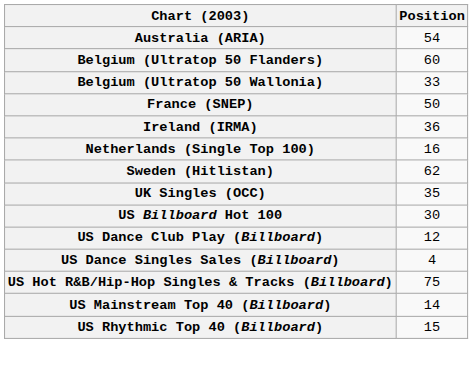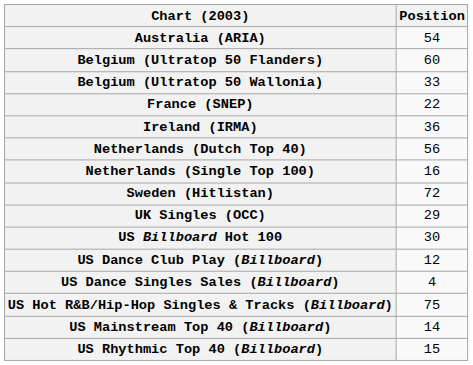 <table class="wikitable sortable plainrowheaders" style="text-align:center">
 <tr>
 <th scope="col">Chart (2003)</th>
 <th scope="col">Position</th>
 </tr>
 <tr>
 <th scope="row">Australia (ARIA)</th>
 <td>54</td>
 </tr>
 <tr>
 <th scope="row">Belgium (Ultratop 50 Flanders)</th>
 <td>60</td>
 </tr>
 <tr>
 <th scope="row">Belgium (Ultratop 50 Wallonia)</th>
 <td>33</td>
 </tr>
 <tr>
 <th scope="row">France (SNEP)</th>
-<td>50</td>
+<td>22</td>
 </tr>
 <tr>
 <th scope="row">Ireland (IRMA)</th>
 <td>36</td>
+</tr>
+<tr>
+<th scope="row">Netherlands (Dutch Top 40)</th>
+<td>56</td>
 </tr>
 <tr>
 <th scope="row">Netherlands (Single Top 100)</th>
 <td>16</td>
 </tr>
 <tr>
 <th scope="row">Sweden (Hitlistan)</th>
-<td>62</td>
+<td>72</td>
 </tr>
 <tr>
 <th scope="row">UK Singles (OCC)</th>
-<td>35</td>
+<td>29</td>
 </tr>
 <tr>
 <th scope="row">US <em>Billboard</em> Hot 100</th>
 <td>30</td>
 </tr>
 <tr>
 <th scope="row">US Dance Club Play (<em>Billboard</em>)</th>
 <td>12</td>
 </tr>
 <tr>
 <th scope="row">US Dance Singles Sales (<em>Billboard</em>)</th>
 <td>4</td>
 </tr>
 <tr>
 <th scope="row">US Hot R&B/Hip-Hop Singles & Tracks (<em>Billboard</em>)</th>
 <td>75</td>
 </tr>
 <tr>
 <th scope="row">US Mainstream Top 40 (<em>Billboard</em>)</th>
 <td>14</td>
 </tr>
 <tr>
 <th scope="row">US Rhythmic Top 40 (<em>Billboard</em>)</th>
 <td>15</td>
 </tr>
 </table>
